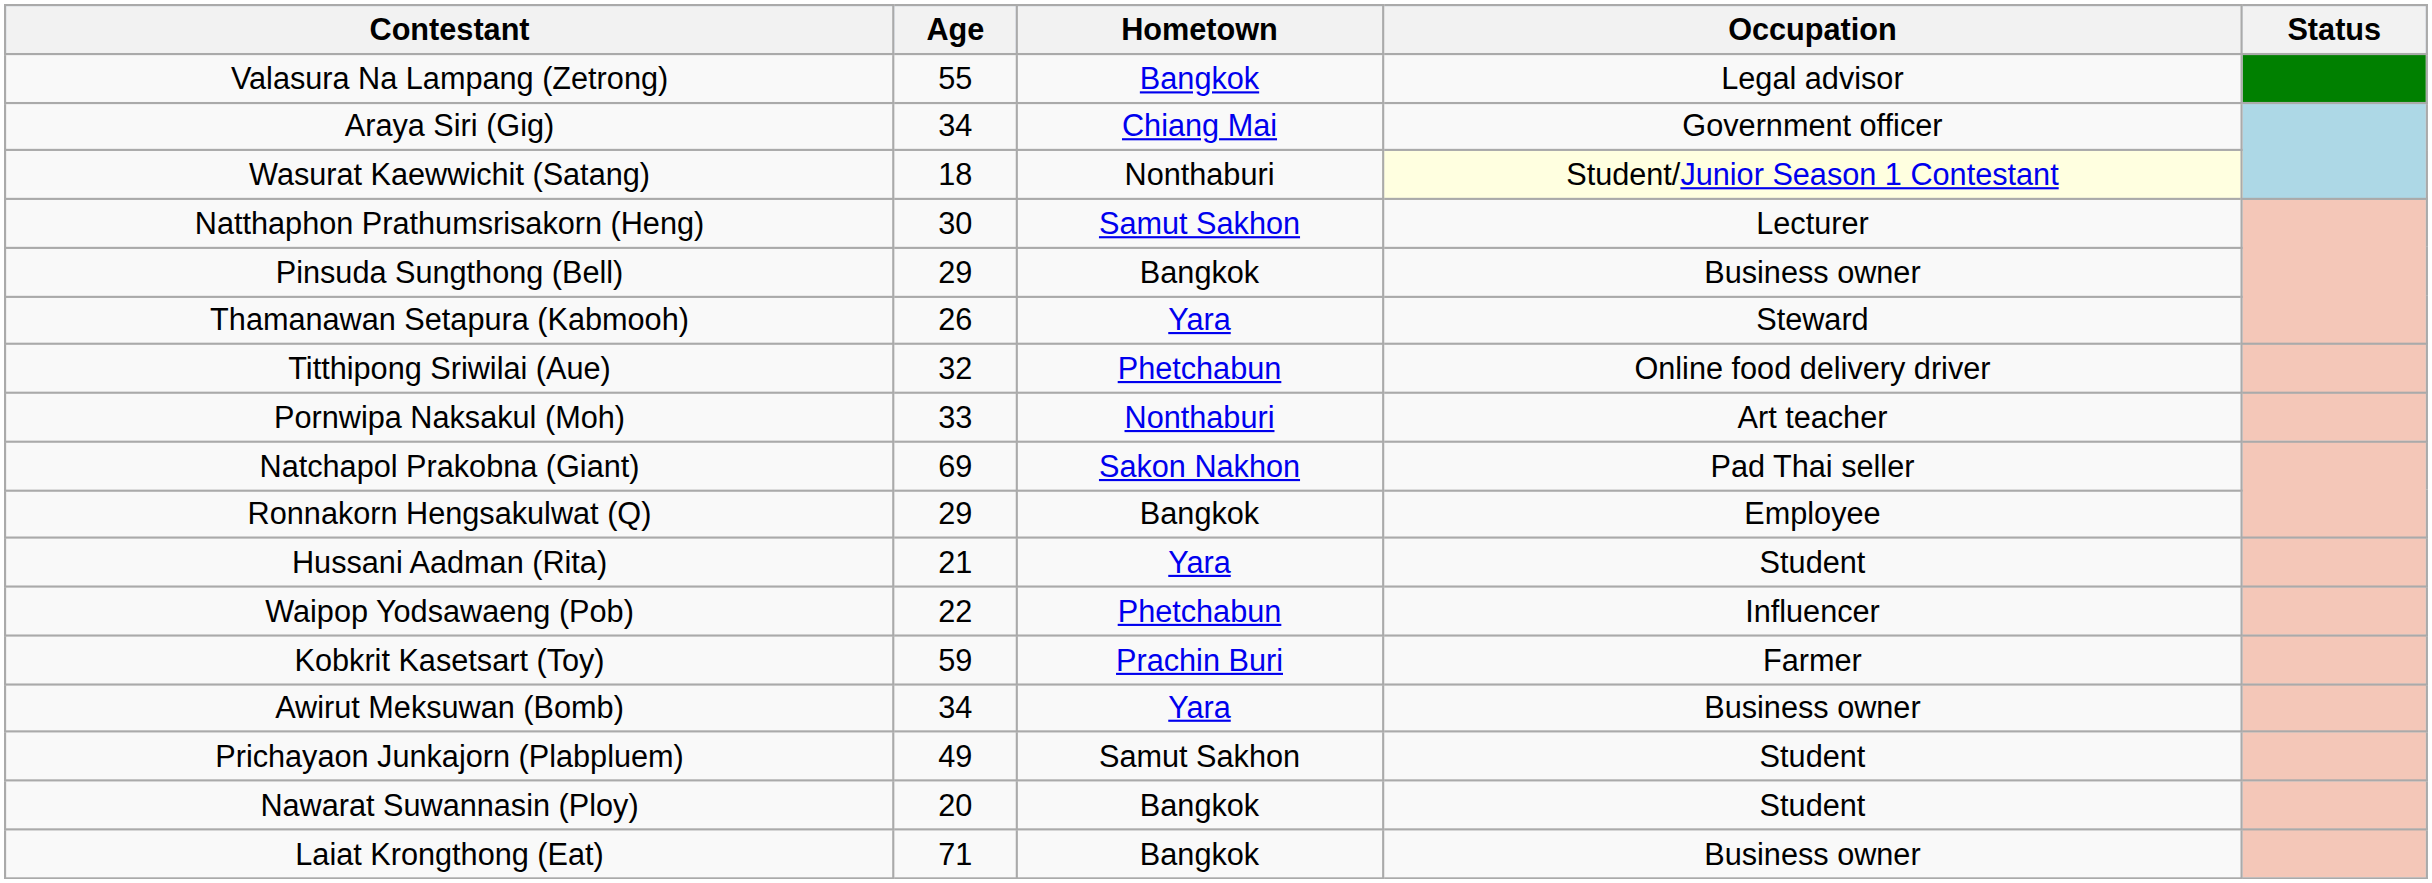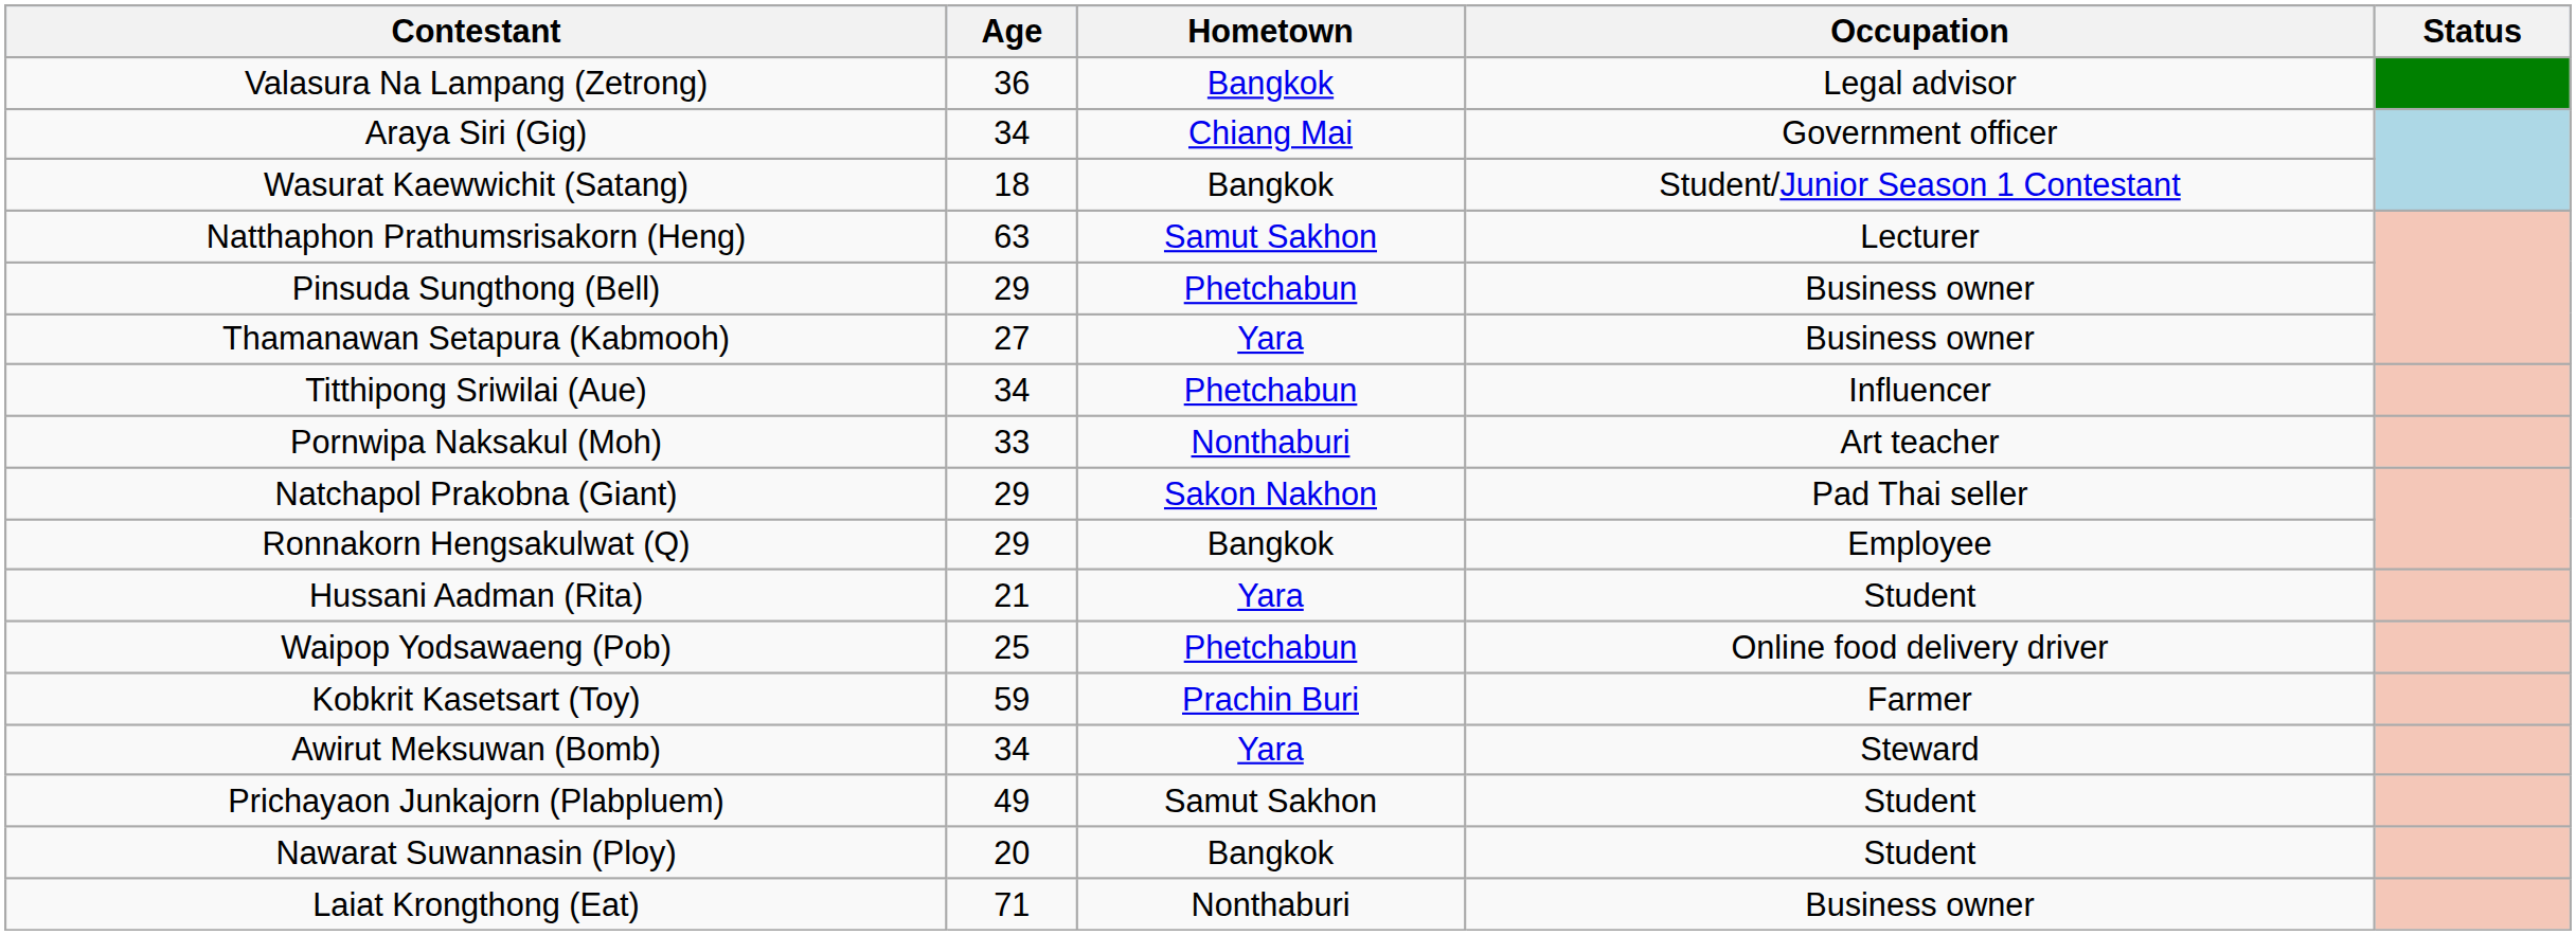 <table class="wikitable sortable" style="text-align:center; font-size:90%; width:90%;">
 <tr style="background:#C1D8FF;">
 <th>Contestant</th>
 <th>Age</th>
 <th>Hometown</th>
 <th>Occupation</th>
 <th>Status</th>
 </tr>
 <tr>
 <td>Valasura Na Lampang (Zetrong)</td>
-<td>55</td>
+<td>36</td>
 <td><a href='#'>Bangkok</a></td>
 <td>Legal advisor</td>
 <td style="background:green;"><span> </span></td>
 </tr>
 <tr>
 <td>Araya Siri (Gig)</td>
 <td>34</td>
 <td><a href='#'>Chiang Mai</a></td>
 <td>Government officer</td>
 <td rowspan="2" style="background:lightblue;"></td>
 </tr>
 <tr>
 <td>Wasurat Kaewwichit (Satang)</td>
 <td>18</td>
-<td>Nonthaburi</td>
-<td style="background: lightyellow;">Student/<a href='#'>Junior Season 1 Contestant</a></td>
+<td>Bangkok</td>
+<td>Student/<a href='#'>Junior Season 1 Contestant</a></td>
 </tr>
 <tr>
 <td>Natthaphon Prathumsrisakorn (Heng)</td>
-<td>30</td>
+<td>63</td>
 <td><a href='#'>Samut Sakhon</a></td>
 <td>Lecturer</td>
 <td rowspan="3" style="background:#f4c7b8;"></td>
 </tr>
 <tr>
 <td>Pinsuda Sungthong (Bell)</td>
 <td>29</td>
-<td>Bangkok</td>
+<td><a href='#'>Phetchabun</a></td>
 <td>Business owner</td>
 </tr>
 <tr>
 <td>Thamanawan Setapura (Kabmooh)</td>
-<td>26</td>
+<td>27</td>
 <td><a href='#'>Yara</a></td>
-<td>Steward</td>
+<td>Business owner</td>
 </tr>
 <tr>
 <td>Titthipong Sriwilai (Aue)</td>
-<td>32</td>
+<td>34</td>
 <td><a href='#'>Phetchabun</a></td>
-<td>Online food delivery driver</td>
+<td>Influencer</td>
 <td style="background:#f4c7b8;"></td>
 </tr>
 <tr>
 <td>Pornwipa Naksakul (Moh)</td>
 <td>33</td>
 <td><a href='#'>Nonthaburi</a></td>
 <td>Art teacher</td>
 <td style="background:#f4c7b8;"></td>
 </tr>
 <tr>
 <td>Natchapol Prakobna (Giant)</td>
-<td>69</td>
+<td>29</td>
 <td><a href='#'>Sakon Nakhon</a></td>
 <td>Pad Thai seller</td>
 <td rowspan="2" style="background:#f4c7b8;"></td>
 </tr>
 <tr>
 <td>Ronnakorn Hengsakulwat (Q)</td>
 <td>29</td>
 <td>Bangkok</td>
 <td>Employee</td>
 </tr>
 <tr>
 <td>Hussani Aadman (Rita)</td>
 <td>21</td>
 <td><a href='#'>Yara</a></td>
 <td>Student</td>
 <td style="background:#f4c7b8;"></td>
 </tr>
 <tr>
 <td>Waipop Yodsawaeng (Pob)</td>
-<td>22</td>
+<td>25</td>
 <td><a href='#'>Phetchabun</a></td>
-<td>Influencer</td>
+<td>Online food delivery driver</td>
 <td style="background:#f4c7b8;"></td>
 </tr>
 <tr>
 <td>Kobkrit Kasetsart (Toy)</td>
 <td>59</td>
 <td><a href='#'>Prachin Buri</a></td>
 <td>Farmer</td>
 <td style="background:#f4c7b8;"></td>
 </tr>
 <tr>
 <td>Awirut Meksuwan (Bomb)</td>
 <td>34</td>
 <td><a href='#'>Yara</a></td>
-<td>Business owner</td>
+<td>Steward</td>
 <td style="background:#f4c7b8;"></td>
 </tr>
 <tr>
 <td>Prichayaon Junkajorn (Plabpluem)</td>
 <td>49</td>
 <td>Samut Sakhon</td>
 <td>Student</td>
 <td style="background:#f4c7b8;"></td>
 </tr>
 <tr>
 <td>Nawarat Suwannasin (Ploy)</td>
 <td>20</td>
 <td>Bangkok</td>
 <td>Student</td>
 <td style="background:#f4c7b8;"></td>
 </tr>
 <tr>
 <td>Laiat Krongthong (Eat)</td>
 <td>71</td>
-<td>Bangkok</td>
+<td>Nonthaburi</td>
 <td>Business owner</td>
 <td style="background:#f4c7b8;"></td>
 </tr>
 </table>
